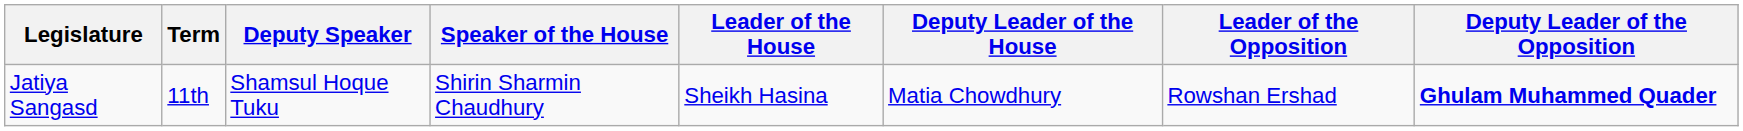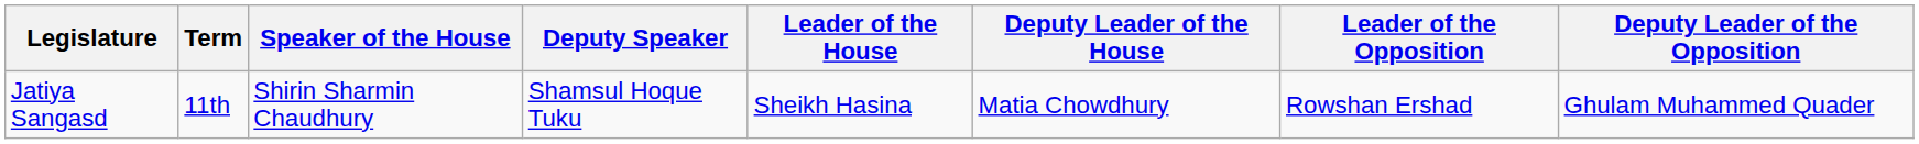 <table class="wikitable">
 <tr>
 <th>Legislature</th>
 <th>Term</th>
+<th><a href='#'>Speaker of the House</a></th>
 <th><a href='#'>Deputy Speaker</a></th>
-<th><a href='#'>Speaker of the House</a></th>
 <th><a href='#'>Leader of the House</a></th>
 <th><a href='#'>Deputy Leader of the House</a></th>
 <th><a href='#'>Leader of the Opposition</a></th>
 <th><a href='#'>Deputy Leader of the Opposition</a></th>
 </tr>
 <tr>
 <td><a href='#'>Jatiya Sangasd</a></td>
 <td><a href='#'>11th</a></td>
+<td><a href='#'>Shirin Sharmin Chaudhury</a></td>
 <td><a href='#'>Shamsul Hoque Tuku</a></td>
-<td><a href='#'>Shirin Sharmin Chaudhury</a></td>
 <td><a href='#'>Sheikh Hasina</a></td>
 <td><a href='#'>Matia Chowdhury</a></td>
 <td><a href='#'>Rowshan Ershad</a></td>
-<td><strong><a href='#'>Ghulam Muhammed Quader</a></strong></td>
+<td><a href='#'>Ghulam Muhammed Quader</a></td>
 </tr>
 </table>
